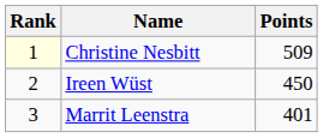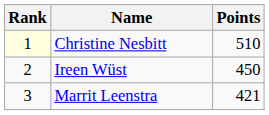 <table class="wikitable" border="1">
 <tr>
 <th width=30>Rank</th>
 <th width=150>Name</th>
 <th width=25>Points</th>
 </tr>
 <tr>
 <td align=center style="background: lightyellow;">1</td>
 <td> <a href='#'>Christine Nesbitt</a></td>
-<td align=right>509</td>
+<td align=right>510</td>
 </tr>
 <tr>
 <td align=center>2</td>
 <td> <a href='#'>Ireen Wüst</a></td>
 <td align=right>450</td>
 </tr>
 <tr>
 <td align=center>3</td>
 <td> <a href='#'>Marrit Leenstra</a></td>
-<td align=right>401</td>
+<td align=right>421</td>
 </tr>
 </table>
